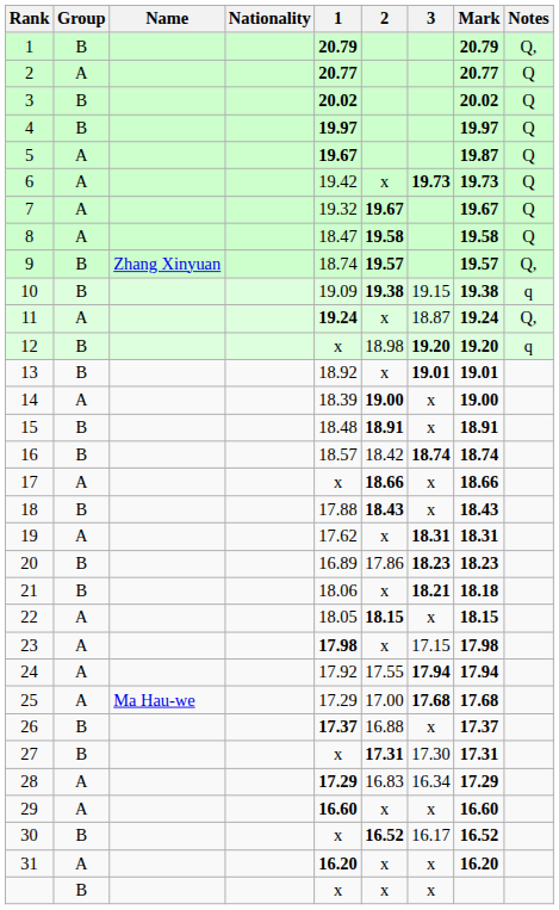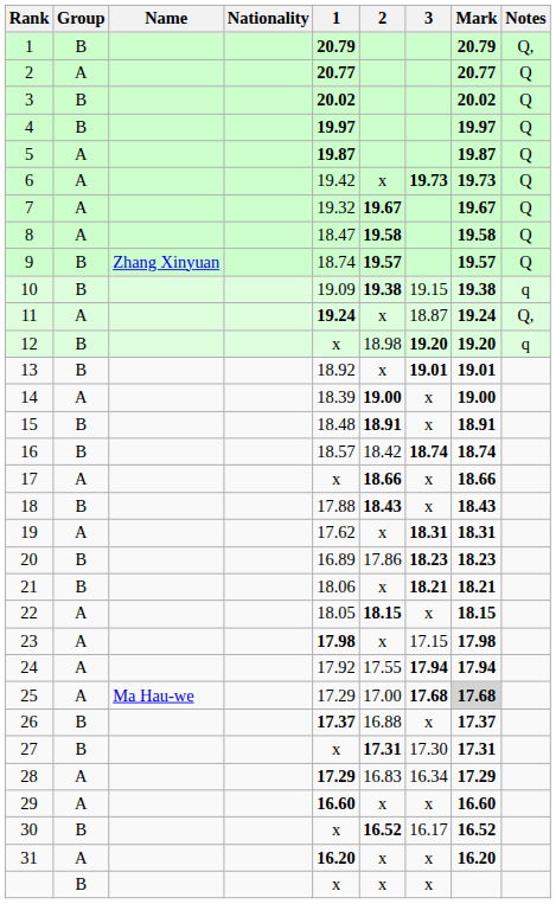 <table class="wikitable sortable" style="text-align:center">
 <tr>
 <th>Rank</th>
 <th>Group</th>
 <th>Name</th>
 <th>Nationality</th>
 <th>1</th>
 <th>2</th>
 <th>3</th>
 <th>Mark</th>
 <th>Notes</th>
 </tr>
 <tr bgcolor=ccffcc>
 <td>1</td>
 <td>B</td>
 <td align=left></td>
 <td align=left></td>
 <td><strong>20.79</strong></td>
 <td></td>
 <td></td>
 <td><strong>20.79</strong></td>
 <td>Q, </td>
 </tr>
 <tr bgcolor=ccffcc>
 <td>2</td>
 <td>A</td>
 <td align=left></td>
 <td align=left></td>
 <td><strong>20.77</strong></td>
 <td></td>
 <td></td>
 <td><strong>20.77</strong></td>
 <td>Q</td>
 </tr>
 <tr bgcolor=ccffcc>
 <td>3</td>
 <td>B</td>
 <td align=left></td>
 <td align=left></td>
 <td><strong>20.02</strong></td>
 <td></td>
 <td></td>
 <td><strong>20.02</strong></td>
 <td>Q</td>
 </tr>
 <tr bgcolor=ccffcc>
 <td>4</td>
 <td>B</td>
 <td align=left></td>
 <td align=left></td>
 <td><strong>19.97</strong></td>
 <td></td>
 <td></td>
 <td><strong>19.97</strong></td>
 <td>Q</td>
 </tr>
 <tr bgcolor=ccffcc>
 <td>5</td>
 <td>A</td>
 <td align=left></td>
 <td align=left></td>
-<td><strong>19.67</strong></td>
+<td><strong>19.87</strong></td>
 <td></td>
 <td></td>
 <td><strong>19.87</strong></td>
 <td>Q</td>
 </tr>
 <tr bgcolor=ccffcc>
 <td>6</td>
 <td>A</td>
 <td align=left></td>
 <td align=left></td>
 <td>19.42</td>
 <td>x</td>
 <td><strong>19.73</strong></td>
 <td><strong>19.73</strong></td>
 <td>Q</td>
 </tr>
 <tr bgcolor=ccffcc>
 <td>7</td>
 <td>A</td>
 <td align=left></td>
 <td align=left></td>
 <td>19.32</td>
 <td><strong>19.67</strong></td>
 <td></td>
 <td><strong>19.67</strong></td>
 <td>Q</td>
 </tr>
 <tr bgcolor=ccffcc>
 <td>8</td>
 <td>A</td>
 <td align=left></td>
 <td align=left></td>
 <td>18.47</td>
 <td><strong>19.58</strong></td>
 <td></td>
 <td><strong>19.58</strong></td>
 <td>Q</td>
 </tr>
 <tr bgcolor=ccffcc>
 <td>9</td>
 <td>B</td>
 <td align=left><a href='#'>Zhang Xinyuan</a></td>
 <td align=left></td>
 <td>18.74</td>
 <td><strong>19.57</strong></td>
 <td></td>
 <td><strong>19.57</strong></td>
-<td>Q, </td>
+<td>Q</td>
 </tr>
 <tr bgcolor=ddffdd>
 <td>10</td>
 <td>B</td>
 <td align=left></td>
 <td align=left></td>
 <td>19.09</td>
 <td><strong>19.38</strong></td>
 <td>19.15</td>
 <td><strong>19.38</strong></td>
 <td>q</td>
 </tr>
 <tr bgcolor=ddffdd>
 <td>11</td>
 <td>A</td>
 <td align=left></td>
 <td align=left></td>
 <td><strong>19.24</strong></td>
 <td>x</td>
 <td>18.87</td>
 <td><strong>19.24</strong></td>
 <td>Q, </td>
 </tr>
 <tr bgcolor=ddffdd>
 <td>12</td>
 <td>B</td>
 <td align=left></td>
 <td align=left></td>
 <td>x</td>
 <td>18.98</td>
 <td><strong>19.20</strong></td>
 <td><strong>19.20</strong></td>
 <td>q</td>
 </tr>
 <tr>
 <td>13</td>
 <td>B</td>
 <td align=left></td>
 <td align=left></td>
 <td>18.92</td>
 <td>x</td>
 <td><strong>19.01</strong></td>
 <td><strong>19.01</strong></td>
 <td></td>
 </tr>
 <tr>
 <td>14</td>
 <td>A</td>
 <td align=left></td>
 <td align=left></td>
 <td>18.39</td>
 <td><strong>19.00</strong></td>
 <td>x</td>
 <td><strong>19.00</strong></td>
 <td></td>
 </tr>
 <tr>
 <td>15</td>
 <td>B</td>
 <td align=left></td>
 <td align=left></td>
 <td>18.48</td>
 <td><strong>18.91</strong></td>
 <td>x</td>
 <td><strong>18.91</strong></td>
 <td></td>
 </tr>
 <tr>
 <td>16</td>
 <td>B</td>
 <td align=left></td>
 <td align=left></td>
 <td>18.57</td>
 <td>18.42</td>
 <td><strong>18.74</strong></td>
 <td><strong>18.74</strong></td>
 <td></td>
 </tr>
 <tr>
 <td>17</td>
 <td>A</td>
 <td align=left></td>
 <td align=left></td>
 <td>x</td>
 <td><strong>18.66</strong></td>
 <td>x</td>
 <td><strong>18.66</strong></td>
 <td></td>
 </tr>
 <tr>
 <td>18</td>
 <td>B</td>
 <td align=left></td>
 <td align=left></td>
 <td>17.88</td>
 <td><strong>18.43</strong></td>
 <td>x</td>
 <td><strong>18.43</strong></td>
 <td></td>
 </tr>
 <tr>
 <td>19</td>
 <td>A</td>
 <td align=left></td>
 <td align=left></td>
 <td>17.62</td>
 <td>x</td>
 <td><strong>18.31</strong></td>
 <td><strong>18.31</strong></td>
 <td></td>
 </tr>
 <tr>
 <td>20</td>
 <td>B</td>
 <td align=left></td>
 <td align=left></td>
 <td>16.89</td>
 <td>17.86</td>
 <td><strong>18.23</strong></td>
 <td><strong>18.23</strong></td>
 <td></td>
 </tr>
 <tr>
 <td>21</td>
 <td>B</td>
 <td align=left></td>
 <td align=left></td>
 <td>18.06</td>
 <td>x</td>
 <td><strong>18.21</strong></td>
-<td><strong>18.18</strong></td>
+<td><strong>18.21</strong></td>
 <td></td>
 </tr>
 <tr>
 <td>22</td>
 <td>A</td>
 <td align=left></td>
 <td align=left></td>
 <td>18.05</td>
 <td><strong>18.15</strong></td>
 <td>x</td>
 <td><strong>18.15</strong></td>
 <td></td>
 </tr>
 <tr>
 <td>23</td>
 <td>A</td>
 <td align=left></td>
 <td align=left></td>
 <td><strong>17.98</strong></td>
 <td>x</td>
 <td>17.15</td>
 <td><strong>17.98</strong></td>
 <td></td>
 </tr>
 <tr>
 <td>24</td>
 <td>A</td>
 <td align=left></td>
 <td align=left></td>
 <td>17.92</td>
 <td>17.55</td>
 <td><strong>17.94</strong></td>
 <td><strong>17.94</strong></td>
 <td></td>
 </tr>
 <tr>
 <td>25</td>
 <td>A</td>
 <td align=left><a href='#'>Ma Hau-we</a></td>
 <td align=left></td>
 <td>17.29</td>
 <td>17.00</td>
 <td><strong>17.68</strong></td>
-<td><strong>17.68</strong></td>
+<td style="background: lightgrey;"><strong>17.68</strong></td>
 <td></td>
 </tr>
 <tr>
 <td>26</td>
 <td>B</td>
 <td align=left></td>
 <td align=left></td>
 <td><strong>17.37</strong></td>
 <td>16.88</td>
 <td>x</td>
 <td><strong>17.37</strong></td>
 <td></td>
 </tr>
 <tr>
 <td>27</td>
 <td>B</td>
 <td align=left></td>
 <td align=left></td>
 <td>x</td>
 <td><strong>17.31</strong></td>
 <td>17.30</td>
 <td><strong>17.31</strong></td>
 <td></td>
 </tr>
 <tr>
 <td>28</td>
 <td>A</td>
 <td align=left></td>
 <td align=left></td>
 <td><strong>17.29</strong></td>
 <td>16.83</td>
 <td>16.34</td>
 <td><strong>17.29</strong></td>
 <td></td>
 </tr>
 <tr>
 <td>29</td>
 <td>A</td>
 <td align=left></td>
 <td align=left></td>
 <td><strong>16.60</strong></td>
 <td>x</td>
 <td>x</td>
 <td><strong>16.60</strong></td>
 <td></td>
 </tr>
 <tr>
 <td>30</td>
 <td>B</td>
 <td align=left></td>
 <td align=left></td>
 <td>x</td>
 <td><strong>16.52</strong></td>
 <td>16.17</td>
 <td><strong>16.52</strong></td>
 <td></td>
 </tr>
 <tr>
 <td>31</td>
 <td>A</td>
 <td align=left></td>
 <td align=left></td>
 <td><strong>16.20</strong></td>
 <td>x</td>
 <td>x</td>
 <td><strong>16.20</strong></td>
 <td></td>
 </tr>
 <tr>
 <td></td>
 <td>B</td>
 <td align=left></td>
 <td align=left></td>
 <td>x</td>
 <td>x</td>
 <td>x</td>
 <td><strong></strong></td>
 <td></td>
 </tr>
 </table>
